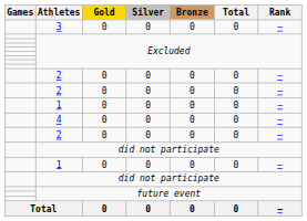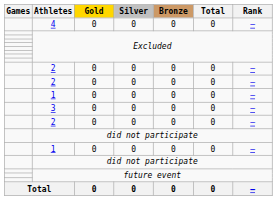 <table class="wikitable" style="text-align:center; font-size:90%;">
 <tr>
 <th>Games</th>
 <th>Athletes</th>
 <td style="background:gold; width:4.5em; font-weight:bold;">Gold</td>
 <td style="background:silver; width:4.5em; font-weight:bold;">Silver</td>
 <td style="background:#cc9966; width:4.5em; font-weight:bold;">Bronze</td>
 <th style="width:4.5em; font-weight:bold;">Total</th>
 <th style="width:4.5em; font-weight:bold;">Rank</th>
 </tr>
 <tr>
 <td align=left></td>
-<td><a href='#'>3</a></td>
+<td><a href='#'>4</a></td>
 <td>0</td>
 <td>0</td>
 <td>0</td>
 <td>0</td>
 <td><a href='#'>–</a></td>
 </tr>
 <tr>
 <td align=left></td>
 <td colspan=6; rowspan=8><em>Excluded</em></td>
 </tr>
 <tr>
 <td align=left></td>
 </tr>
 <tr>
 <td align=left></td>
 </tr>
 <tr>
 <td align=left></td>
 </tr>
 <tr>
 <td align=left></td>
 </tr>
 <tr>
 <td align=left></td>
 </tr>
 <tr>
 <td align=left></td>
 </tr>
 <tr>
 <td align=left></td>
 </tr>
 <tr>
 <td align=left></td>
 <td><a href='#'>2</a></td>
 <td>0</td>
 <td>0</td>
 <td>0</td>
 <td>0</td>
 <td><a href='#'>–</a></td>
 </tr>
 <tr>
 <td align=left></td>
 <td><a href='#'>2</a></td>
 <td>0</td>
 <td>0</td>
 <td>0</td>
 <td>0</td>
 <td><a href='#'>–</a></td>
 </tr>
 <tr>
 <td align=left></td>
 <td><a href='#'>1</a></td>
 <td>0</td>
 <td>0</td>
 <td>0</td>
 <td>0</td>
 <td><a href='#'>–</a></td>
 </tr>
 <tr>
 <td align=left></td>
-<td><a href='#'>4</a></td>
+<td><a href='#'>3</a></td>
 <td>0</td>
 <td>0</td>
 <td>0</td>
 <td>0</td>
 <td><a href='#'>–</a></td>
 </tr>
 <tr>
 <td align=left></td>
 <td><a href='#'>2</a></td>
 <td>0</td>
 <td>0</td>
 <td>0</td>
 <td>0</td>
 <td><a href='#'>–</a></td>
 </tr>
 <tr>
 <td align=left></td>
 <td colspan=6><em>did not participate</em></td>
 </tr>
 <tr>
 <td align=left></td>
 <td><a href='#'>1</a></td>
 <td>0</td>
 <td>0</td>
 <td>0</td>
 <td>0</td>
 <td><a href='#'>–</a></td>
 </tr>
 <tr>
 <td align=left></td>
 <td colspan=6><em>did not participate</em></td>
 </tr>
 <tr>
 <td align=left></td>
 <td rowspan="3"; colspan=6><em>future event</em></td>
 </tr>
 <tr>
 <td align=left></td>
 </tr>
 <tr>
 <td align=left></td>
 </tr>
 <tr>
 <th colspan=2>Total</th>
 <th>0</th>
 <th>0</th>
 <th>0</th>
 <th>0</th>
 <th><a href='#'>–</a></th>
 </tr>
 </table>
